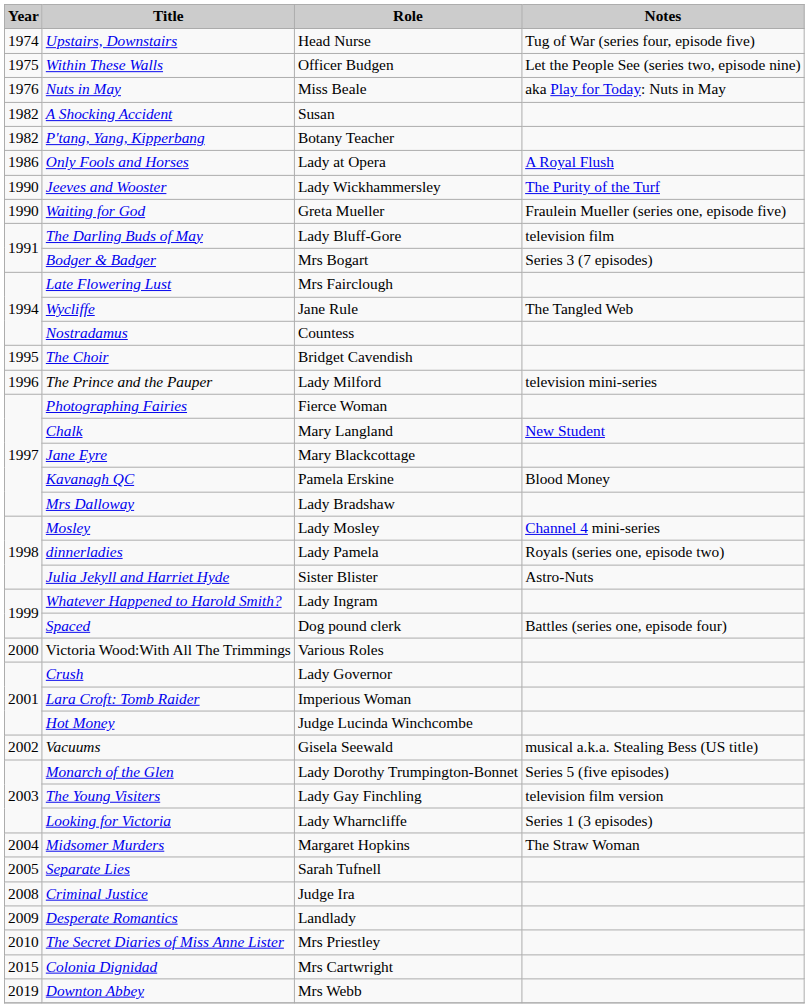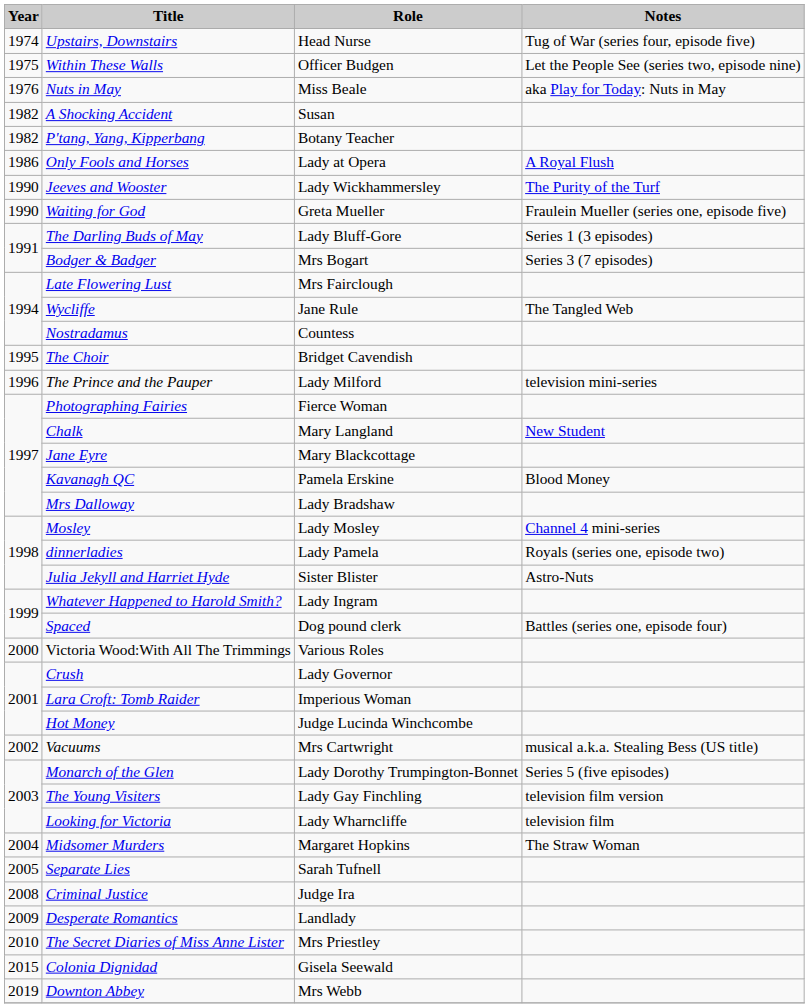 <table class="wikitable">
 <tr>
 <th style="background: #CCCCCC;">Year</th>
 <th style="background: #CCCCCC;">Title</th>
 <th style="background: #CCCCCC;">Role</th>
 <th style="background: #CCCCCC;">Notes</th>
 </tr>
 <tr>
 <td rowspan="1">1974</td>
 <td><em><a href='#'>Upstairs, Downstairs</a></em></td>
 <td>Head Nurse</td>
 <td>Tug of War (series four, episode five)</td>
 </tr>
 <tr>
 <td rowspan="1">1975</td>
 <td><em><a href='#'>Within These Walls</a></em></td>
 <td>Officer Budgen</td>
 <td>Let the People See (series two, episode nine)</td>
 </tr>
 <tr>
 <td rowspan="1">1976</td>
 <td><em><a href='#'>Nuts in May</a></em></td>
 <td>Miss Beale</td>
 <td>aka <a href='#'>Play for Today</a>: Nuts in May</td>
 </tr>
 <tr>
 <td rowspan="1">1982</td>
 <td><em><a href='#'>A Shocking Accident</a></em></td>
 <td>Susan</td>
 <td></td>
 </tr>
 <tr>
 <td rowspan="1">1982</td>
 <td><em><a href='#'>P'tang, Yang, Kipperbang</a></em></td>
 <td>Botany Teacher</td>
 <td></td>
 </tr>
 <tr>
 <td rowspan="1">1986</td>
 <td><em><a href='#'>Only Fools and Horses</a></em></td>
 <td>Lady at Opera</td>
 <td><a href='#'>A Royal Flush</a></td>
 </tr>
 <tr>
 <td rowspan="1">1990</td>
 <td><em><a href='#'>Jeeves and Wooster</a></em></td>
 <td>Lady Wickhammersley</td>
 <td><a href='#'>The Purity of the Turf</a></td>
 </tr>
 <tr>
 <td rowspan="1">1990</td>
 <td><em><a href='#'>Waiting for God</a></em></td>
 <td>Greta Mueller</td>
 <td>Fraulein Mueller (series one, episode five)</td>
 </tr>
 <tr>
 <td rowspan="2">1991</td>
 <td><em><a href='#'>The Darling Buds of May</a></em></td>
 <td>Lady Bluff-Gore</td>
-<td>television film</td>
+<td>Series 1 (3 episodes)</td>
 </tr>
 <tr>
 <td><em><a href='#'>Bodger & Badger</a></em></td>
 <td>Mrs Bogart</td>
 <td>Series 3 (7 episodes)</td>
 </tr>
 <tr>
 <td rowspan="3">1994</td>
 <td><em><a href='#'>Late Flowering Lust</a></em></td>
 <td>Mrs Fairclough</td>
 <td></td>
 </tr>
 <tr>
 <td><em><a href='#'>Wycliffe</a></em></td>
 <td>Jane Rule</td>
 <td>The Tangled Web</td>
 </tr>
 <tr>
 <td><em><a href='#'>Nostradamus</a></em></td>
 <td>Countess</td>
 <td></td>
 </tr>
 <tr>
 <td rowspan="1">1995</td>
 <td><em><a href='#'>The Choir</a></em></td>
 <td>Bridget Cavendish</td>
 <td></td>
 </tr>
 <tr>
 <td rowspan="1">1996</td>
 <td><em>The Prince and the Pauper</em></td>
 <td>Lady Milford</td>
 <td>television mini-series</td>
 </tr>
 <tr>
 <td rowspan="5">1997</td>
 <td><em><a href='#'>Photographing Fairies</a></em></td>
 <td>Fierce Woman</td>
 <td></td>
 </tr>
 <tr>
 <td><em><a href='#'>Chalk</a></em></td>
 <td>Mary Langland</td>
 <td><a href='#'>New Student</a></td>
 </tr>
 <tr>
 <td><em><a href='#'>Jane Eyre</a></em></td>
 <td>Mary Blackcottage</td>
 <td></td>
 </tr>
 <tr>
 <td><em><a href='#'>Kavanagh QC</a></em></td>
 <td>Pamela Erskine</td>
 <td>Blood Money</td>
 </tr>
 <tr>
 <td><em><a href='#'>Mrs Dalloway</a></em></td>
 <td>Lady Bradshaw</td>
 <td></td>
 </tr>
 <tr>
 <td rowspan="3">1998</td>
 <td><em><a href='#'>Mosley</a></em></td>
 <td>Lady Mosley</td>
 <td><a href='#'>Channel 4</a> mini-series</td>
 </tr>
 <tr>
 <td><em><a href='#'>dinnerladies</a></em></td>
 <td>Lady Pamela</td>
 <td>Royals (series one, episode two)</td>
 </tr>
 <tr>
 <td><em><a href='#'>Julia Jekyll and Harriet Hyde</a></em></td>
 <td>Sister Blister</td>
 <td>Astro-Nuts</td>
 </tr>
 <tr>
 <td rowspan="2">1999</td>
 <td><em><a href='#'>Whatever Happened to Harold Smith?</a></em></td>
 <td>Lady Ingram</td>
 <td></td>
 </tr>
 <tr>
 <td><em><a href='#'>Spaced</a></em></td>
 <td>Dog pound clerk</td>
 <td>Battles (series one, episode four)</td>
 </tr>
 <tr>
 <td>2000</td>
 <td>Victoria Wood:With All The Trimmings</td>
 <td>Various Roles</td>
 <td></td>
 </tr>
 <tr>
 <td rowspan="3">2001</td>
 <td><em><a href='#'>Crush</a></em></td>
 <td>Lady Governor</td>
 <td></td>
 </tr>
 <tr>
 <td><em><a href='#'>Lara Croft: Tomb Raider</a></em></td>
 <td>Imperious Woman</td>
 <td></td>
 </tr>
 <tr>
 <td><em><a href='#'>Hot Money</a></em></td>
 <td>Judge Lucinda Winchcombe</td>
 <td></td>
 </tr>
 <tr>
 <td rowspan="1">2002</td>
 <td><em>Vacuums</em></td>
-<td>Gisela Seewald</td>
+<td>Mrs Cartwright</td>
 <td>musical a.k.a. Stealing Bess (US title)</td>
 </tr>
 <tr>
 <td rowspan="3">2003</td>
 <td><em><a href='#'>Monarch of the Glen</a></em></td>
 <td>Lady Dorothy Trumpington-Bonnet</td>
 <td>Series 5 (five episodes)</td>
 </tr>
 <tr>
 <td><em><a href='#'>The Young Visiters</a></em></td>
 <td>Lady Gay Finchling</td>
 <td>television film version</td>
 </tr>
 <tr>
 <td><em><a href='#'>Looking for Victoria</a></em></td>
 <td>Lady Wharncliffe</td>
-<td>Series 1 (3 episodes)</td>
+<td>television film</td>
 </tr>
 <tr>
 <td rowspan="1">2004</td>
 <td><em><a href='#'>Midsomer Murders</a></em></td>
 <td>Margaret Hopkins</td>
 <td>The Straw Woman</td>
 </tr>
 <tr>
 <td rowspan="1">2005</td>
 <td><em><a href='#'>Separate Lies</a></em></td>
 <td>Sarah Tufnell</td>
 <td></td>
 </tr>
 <tr>
 <td rowspan="1">2008</td>
 <td><em><a href='#'>Criminal Justice</a></em></td>
 <td>Judge Ira</td>
 <td></td>
 </tr>
 <tr>
 <td rowspan="1">2009</td>
 <td><em><a href='#'>Desperate Romantics</a></em></td>
 <td>Landlady</td>
 <td></td>
 </tr>
 <tr>
 <td rowspan="1">2010</td>
 <td><em><a href='#'>The Secret Diaries of Miss Anne Lister</a></em></td>
 <td>Mrs Priestley</td>
 <td></td>
 </tr>
 <tr>
 <td>2015</td>
 <td><em><a href='#'>Colonia Dignidad</a></em></td>
-<td>Mrs Cartwright</td>
+<td>Gisela Seewald</td>
 <td></td>
 </tr>
 <tr>
 <td>2019</td>
 <td><em><a href='#'>Downton Abbey</a></em></td>
 <td>Mrs Webb</td>
 <td></td>
 </tr>
 <tr>
 </tr>
 </table>
